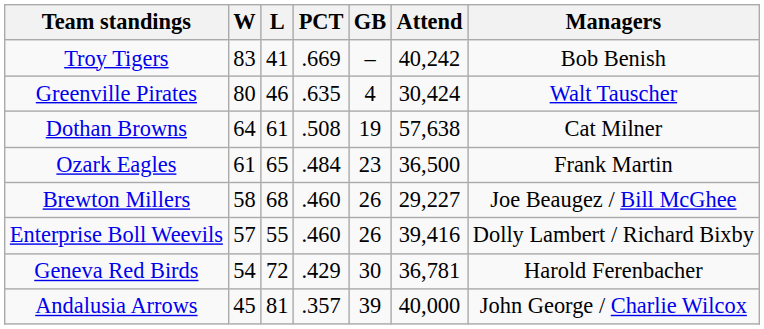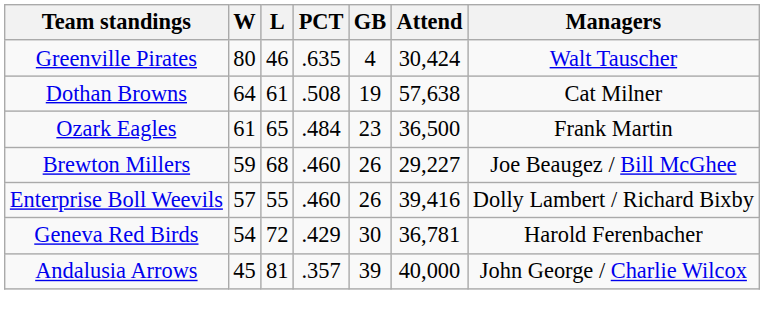 <table class="wikitable">
 <tr>
 <th>Team standings</th>
 <th>W</th>
 <th>L</th>
 <th>PCT</th>
 <th>GB</th>
 <th>Attend</th>
 <th>Managers</th>
-</tr>
-<tr align=center>
-<td><a href='#'>Troy Tigers</a></td>
-<td>83</td>
-<td>41</td>
-<td>.669</td>
-<td>–</td>
-<td>40,242</td>
-<td>Bob Benish</td>
 </tr>
 <tr align=center>
 <td><a href='#'>Greenville Pirates</a></td>
 <td>80</td>
 <td>46</td>
 <td>.635</td>
 <td>4</td>
 <td>30,424</td>
 <td><a href='#'>Walt Tauscher</a></td>
 </tr>
 <tr align=center>
 <td><a href='#'>Dothan Browns</a></td>
 <td>64</td>
 <td>61</td>
 <td>.508</td>
 <td>19</td>
 <td>57,638</td>
 <td>Cat Milner</td>
 </tr>
 <tr align=center>
 <td><a href='#'>Ozark Eagles</a></td>
 <td>61</td>
 <td>65</td>
 <td>.484</td>
 <td>23</td>
 <td>36,500</td>
 <td>Frank Martin</td>
 </tr>
 <tr align=center>
 <td><a href='#'>Brewton Millers</a></td>
-<td>58</td>
+<td>59</td>
 <td>68</td>
 <td>.460</td>
 <td>26</td>
 <td>29,227</td>
 <td>Joe Beaugez / <a href='#'>Bill McGhee</a></td>
 </tr>
 <tr align=center>
 <td><a href='#'>Enterprise Boll Weevils</a></td>
 <td>57</td>
 <td>55</td>
 <td>.460</td>
 <td>26</td>
 <td>39,416</td>
 <td>Dolly Lambert / Richard Bixby</td>
 </tr>
 <tr align=center>
 <td><a href='#'>Geneva Red Birds</a></td>
 <td>54</td>
 <td>72</td>
 <td>.429</td>
 <td>30</td>
 <td>36,781</td>
 <td>Harold Ferenbacher</td>
 </tr>
 <tr align=center>
 <td><a href='#'>Andalusia Arrows</a></td>
 <td>45</td>
 <td>81</td>
 <td>.357</td>
 <td>39</td>
 <td>40,000</td>
 <td>John George / <a href='#'>Charlie Wilcox</a></td>
 </tr>
 </table>
